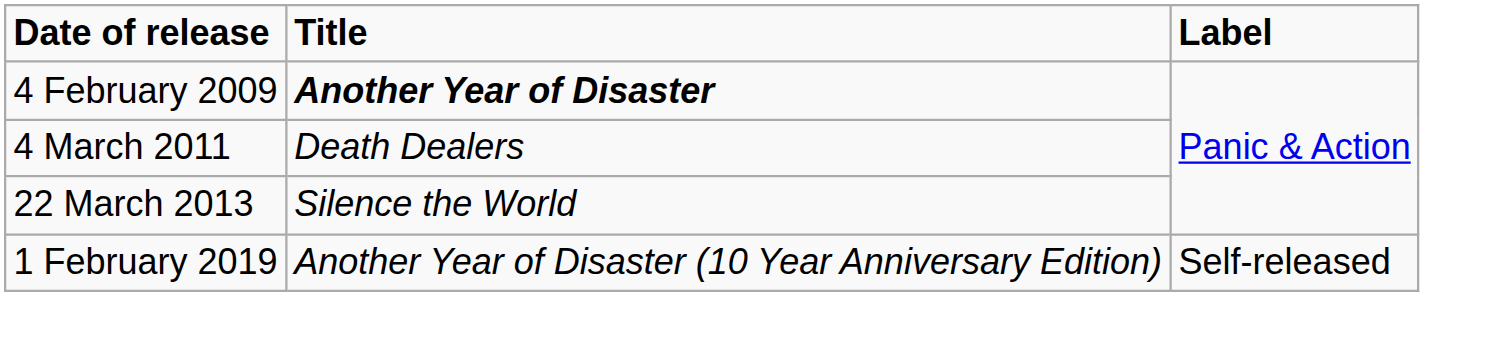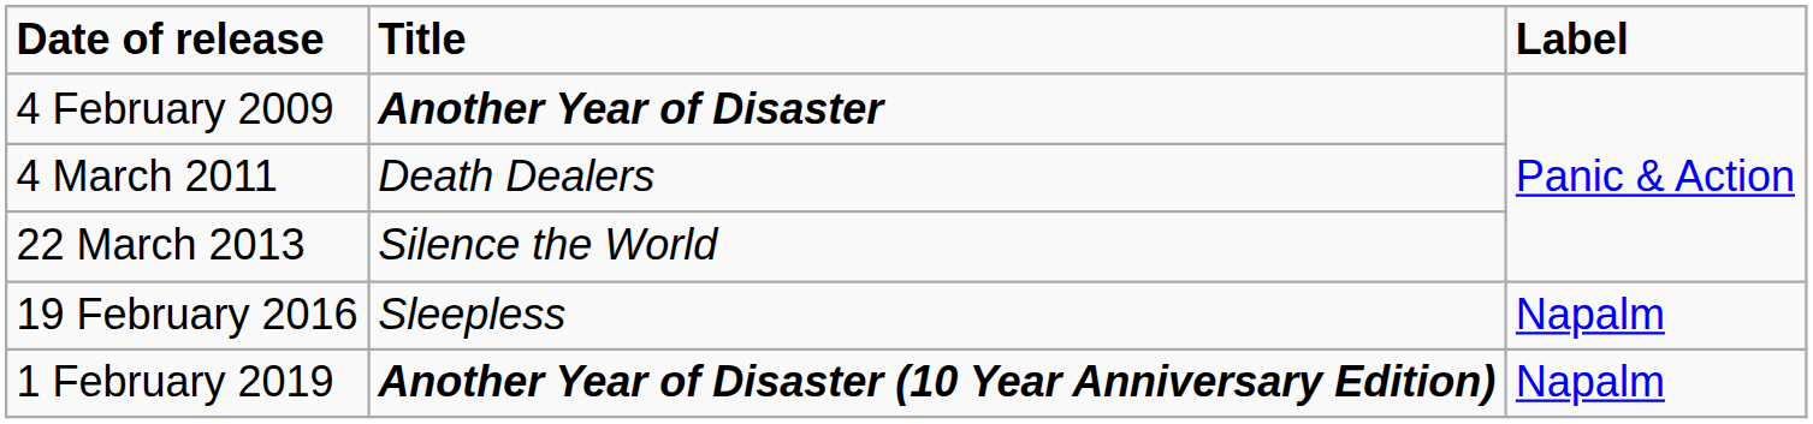 <table class="wikitable">
 <tr>
 <td><strong>Date of release</strong></td>
 <td><strong>Title</strong></td>
 <td><strong>Label</strong></td>
 </tr>
 <tr>
 <td>4 February 2009</td>
 <td><strong><em>Another Year of Disaster</em></strong></td>
 <td rowspan="3"><a href='#'>Panic & Action</a></td>
 </tr>
 <tr>
 <td>4 March 2011</td>
 <td><em>Death Dealers</em></td>
 </tr>
 <tr>
 <td>22 March 2013</td>
 <td><em>Silence the World</em></td>
 </tr>
 <tr>
+<td>19 February 2016</td>
+<td><em>Sleepless</em></td>
+<td><a href='#'>Napalm</a></td>
+</tr>
+<tr>
 <td>1 February 2019</td>
-<td><em>Another Year of Disaster (10 Year Anniversary Edition)</em></td>
-<td>Self-released</td>
+<td><strong><em>Another Year of Disaster (10 Year Anniversary Edition)</em></strong></td>
+<td><a href='#'>Napalm</a></td>
 </tr>
 </table>
